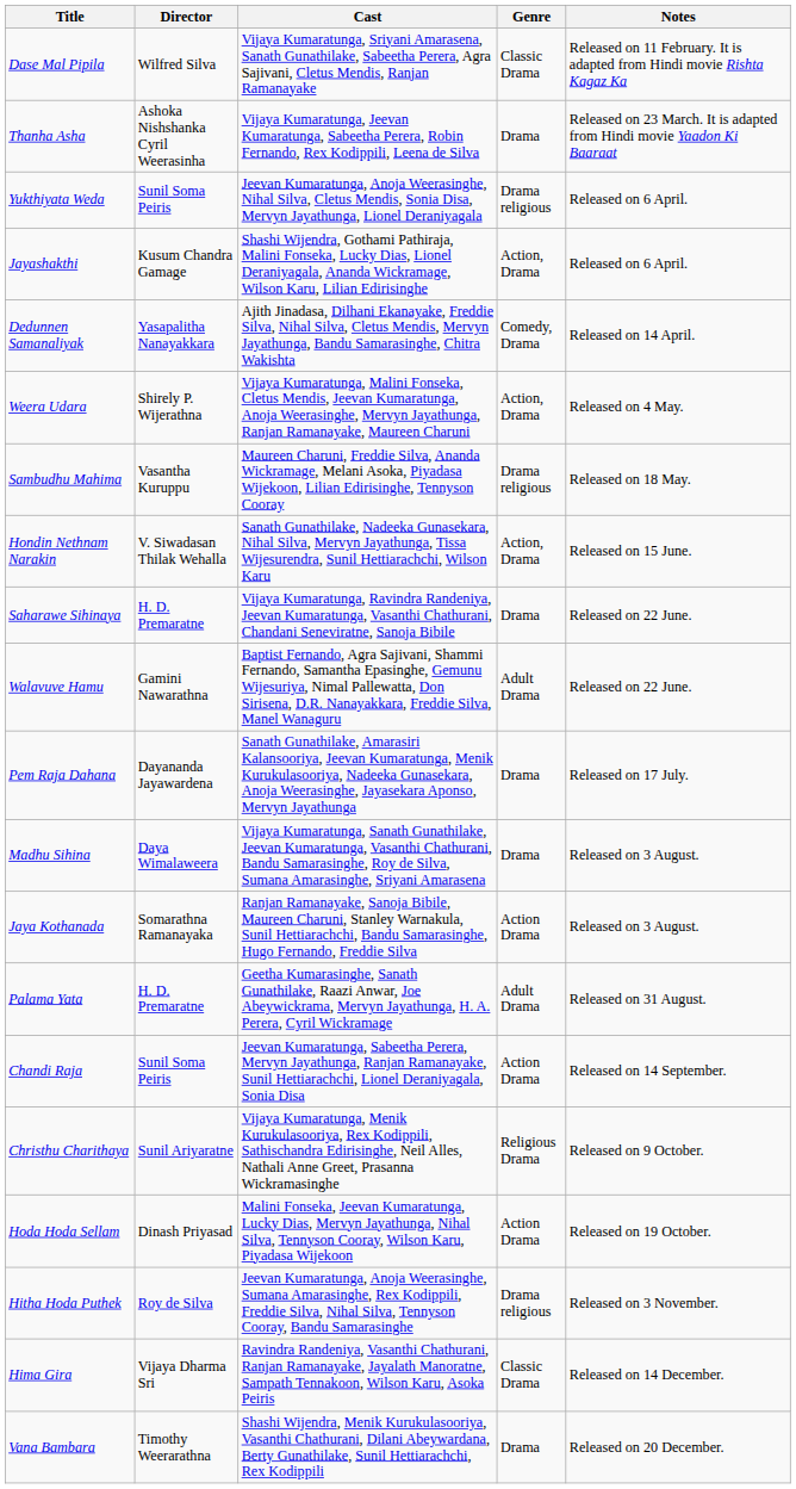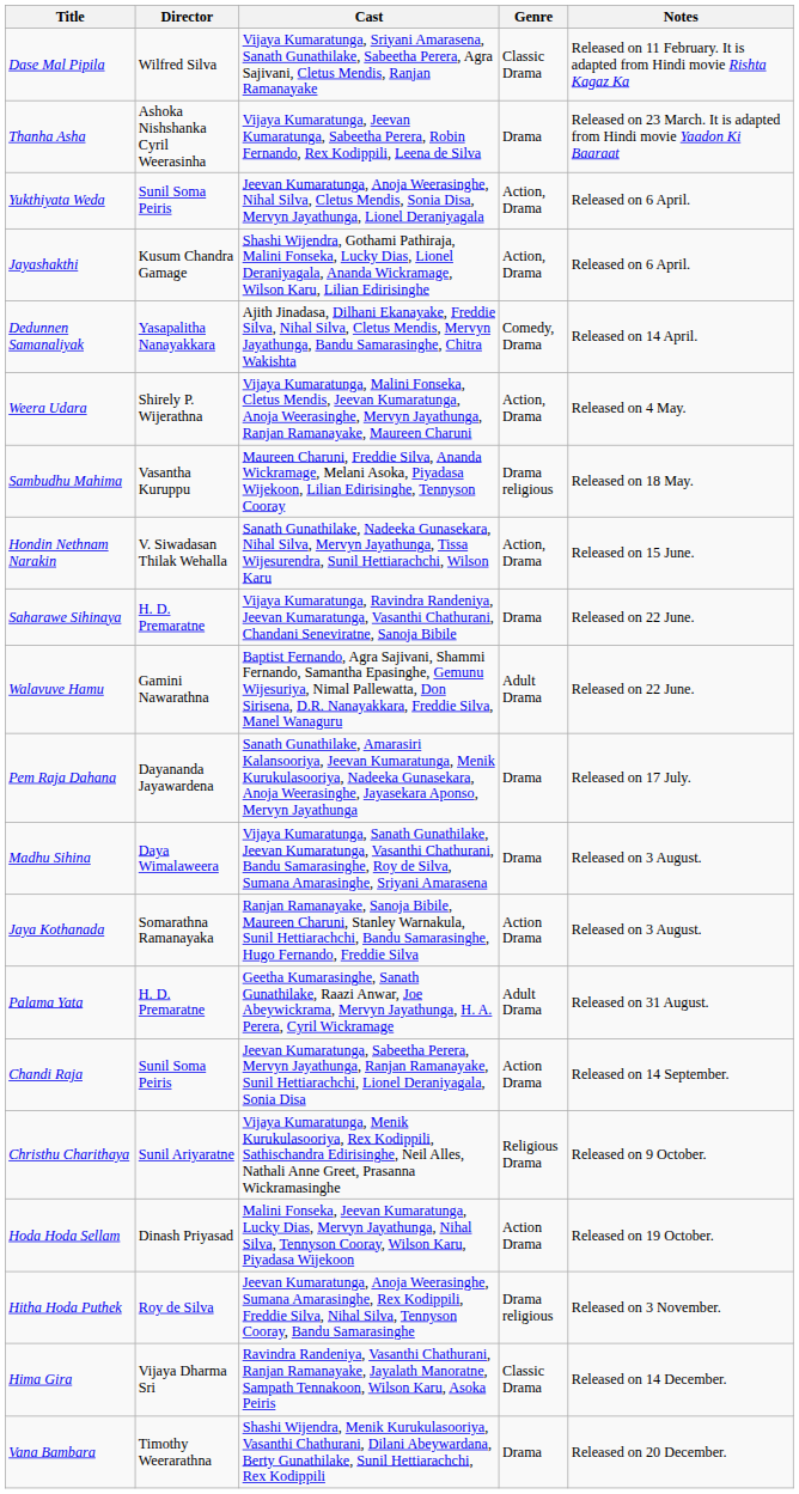 <table class="wikitable">
 <tr>
 <th width=15%>Title</th>
 <th width=12%>Director</th>
 <th width=30%>Cast</th>
 <th width=8%>Genre</th>
 <th width=26%>Notes</th>
 </tr>
 <tr>
 <td><em><a href='#'>Dase Mal Pipila</a></em></td>
 <td>Wilfred Silva</td>
 <td><a href='#'>Vijaya Kumaratunga</a>, <a href='#'>Sriyani Amarasena</a>, <a href='#'>Sanath Gunathilake</a>, <a href='#'>Sabeetha Perera</a>, Agra Sajivani, <a href='#'>Cletus Mendis</a>, <a href='#'>Ranjan Ramanayake</a></td>
 <td>Classic Drama</td>
 <td>Released on 11 February. It is adapted from Hindi movie <em><a href='#'>Rishta Kagaz Ka</a></em></td>
 </tr>
 <tr>
 <td><em><a href='#'>Thanha Asha</a></em></td>
 <td>Ashoka Nishshanka <br> Cyril Weerasinha</td>
 <td><a href='#'>Vijaya Kumaratunga</a>, <a href='#'>Jeevan Kumaratunga</a>, <a href='#'>Sabeetha Perera</a>, <a href='#'>Robin Fernando</a>, <a href='#'>Rex Kodippili</a>, <a href='#'>Leena de Silva</a></td>
 <td>Drama</td>
 <td>Released on 23 March. It is adapted from Hindi movie <em><a href='#'>Yaadon Ki Baaraat</a></em></td>
 </tr>
 <tr>
 <td><em><a href='#'>Yukthiyata Weda</a></em></td>
 <td><a href='#'>Sunil Soma Peiris</a></td>
 <td><a href='#'>Jeevan Kumaratunga</a>, <a href='#'>Anoja Weerasinghe</a>, <a href='#'>Nihal Silva</a>, <a href='#'>Cletus Mendis</a>, <a href='#'>Sonia Disa</a>, <a href='#'>Mervyn Jayathunga</a>, <a href='#'>Lionel Deraniyagala</a></td>
-<td>Drama religious</td>
+<td>Action, Drama</td>
 <td>Released on 6 April.</td>
 </tr>
 <tr>
 <td><em><a href='#'>Jayashakthi</a></em></td>
 <td>Kusum Chandra Gamage</td>
 <td><a href='#'>Shashi Wijendra</a>, Gothami Pathiraja, <a href='#'>Malini Fonseka</a>, <a href='#'>Lucky Dias</a>, <a href='#'>Lionel Deraniyagala</a>, <a href='#'>Ananda Wickramage</a>, <a href='#'>Wilson Karu</a>, <a href='#'>Lilian Edirisinghe</a></td>
 <td>Action, Drama</td>
 <td>Released on 6 April.</td>
 </tr>
 <tr>
 <td><em><a href='#'>Dedunnen Samanaliyak</a></em></td>
 <td><a href='#'>Yasapalitha Nanayakkara</a></td>
 <td>Ajith Jinadasa, <a href='#'>Dilhani Ekanayake</a>, <a href='#'>Freddie Silva</a>, <a href='#'>Nihal Silva</a>, <a href='#'>Cletus Mendis</a>, <a href='#'>Mervyn Jayathunga</a>, <a href='#'>Bandu Samarasinghe</a>, <a href='#'>Chitra Wakishta</a></td>
 <td>Comedy, Drama</td>
 <td>Released on 14 April.</td>
 </tr>
 <tr>
 <td><em><a href='#'>Weera Udara</a></em></td>
 <td>Shirely P. Wijerathna</td>
 <td><a href='#'>Vijaya Kumaratunga</a>, <a href='#'>Malini Fonseka</a>, <a href='#'>Cletus Mendis</a>, <a href='#'>Jeevan Kumaratunga</a>, <a href='#'>Anoja Weerasinghe</a>, <a href='#'>Mervyn Jayathunga</a>, <a href='#'>Ranjan Ramanayake</a>, <a href='#'>Maureen Charuni</a></td>
 <td>Action, Drama</td>
 <td>Released on 4 May.</td>
 </tr>
 <tr>
 <td><em><a href='#'>Sambudhu Mahima</a></em></td>
 <td>Vasantha Kuruppu</td>
 <td><a href='#'>Maureen Charuni</a>, <a href='#'>Freddie Silva</a>, <a href='#'>Ananda Wickramage</a>, Melani Asoka, <a href='#'>Piyadasa Wijekoon</a>, <a href='#'>Lilian Edirisinghe</a>, <a href='#'>Tennyson Cooray</a></td>
 <td>Drama religious</td>
 <td>Released on 18 May.</td>
 </tr>
 <tr>
 <td><em><a href='#'>Hondin Nethnam Narakin</a></em></td>
 <td>V. Siwadasan <br> Thilak Wehalla</td>
 <td><a href='#'>Sanath Gunathilake</a>, <a href='#'>Nadeeka Gunasekara</a>, <a href='#'>Nihal Silva</a>, <a href='#'>Mervyn Jayathunga</a>, <a href='#'>Tissa Wijesurendra</a>, <a href='#'>Sunil Hettiarachchi</a>, <a href='#'>Wilson Karu</a></td>
 <td>Action, Drama</td>
 <td>Released on 15 June.</td>
 </tr>
 <tr>
 <td><em><a href='#'>Saharawe Sihinaya</a></em></td>
 <td><a href='#'>H. D. Premaratne</a></td>
 <td><a href='#'>Vijaya Kumaratunga</a>, <a href='#'>Ravindra Randeniya</a>, <a href='#'>Jeevan Kumaratunga</a>, <a href='#'>Vasanthi Chathurani</a>, <a href='#'>Chandani Seneviratne</a>, <a href='#'>Sanoja Bibile</a></td>
 <td>Drama</td>
 <td>Released on 22 June.</td>
 </tr>
 <tr>
 <td><em><a href='#'>Walavuve Hamu</a></em></td>
 <td>Gamini Nawarathna</td>
 <td><a href='#'>Baptist Fernando</a>, Agra Sajivani, Shammi Fernando, Samantha Epasinghe, <a href='#'>Gemunu Wijesuriya</a>, Nimal Pallewatta, <a href='#'>Don Sirisena</a>, <a href='#'>D.R. Nanayakkara</a>, <a href='#'>Freddie Silva</a>, <a href='#'>Manel Wanaguru</a></td>
 <td>Adult Drama</td>
 <td>Released on 22 June.</td>
 </tr>
 <tr>
 <td><em><a href='#'>Pem Raja Dahana</a></em></td>
 <td>Dayananda Jayawardena</td>
 <td><a href='#'>Sanath Gunathilake</a>, <a href='#'>Amarasiri Kalansooriya</a>, <a href='#'>Jeevan Kumaratunga</a>, <a href='#'>Menik Kurukulasooriya</a>, <a href='#'>Nadeeka Gunasekara</a>, <a href='#'>Anoja Weerasinghe</a>, <a href='#'>Jayasekara Aponso</a>, <a href='#'>Mervyn Jayathunga</a></td>
 <td>Drama</td>
 <td>Released on 17 July.</td>
 </tr>
 <tr>
 <td><em><a href='#'>Madhu Sihina</a></em></td>
 <td><a href='#'>Daya Wimalaweera</a></td>
 <td><a href='#'>Vijaya Kumaratunga</a>, <a href='#'>Sanath Gunathilake</a>, <a href='#'>Jeevan Kumaratunga</a>, <a href='#'>Vasanthi Chathurani</a>, <a href='#'>Bandu Samarasinghe</a>, <a href='#'>Roy de Silva</a>, <a href='#'>Sumana Amarasinghe</a>, <a href='#'>Sriyani Amarasena</a></td>
 <td>Drama</td>
 <td>Released on 3 August.</td>
 </tr>
 <tr>
 <td><em><a href='#'>Jaya Kothanada</a></em></td>
 <td>Somarathna Ramanayaka</td>
 <td><a href='#'>Ranjan Ramanayake</a>, <a href='#'>Sanoja Bibile</a>, <a href='#'>Maureen Charuni</a>, Stanley Warnakula, <a href='#'>Sunil Hettiarachchi</a>, <a href='#'>Bandu Samarasinghe</a>, <a href='#'>Hugo Fernando</a>, <a href='#'>Freddie Silva</a></td>
 <td>Action Drama</td>
 <td>Released on 3 August.</td>
 </tr>
 <tr>
 <td><em><a href='#'>Palama Yata</a></em></td>
 <td><a href='#'>H. D. Premaratne</a></td>
 <td><a href='#'>Geetha Kumarasinghe</a>, <a href='#'>Sanath Gunathilake</a>, Raazi Anwar, <a href='#'>Joe Abeywickrama</a>, <a href='#'>Mervyn Jayathunga</a>, <a href='#'>H. A. Perera</a>, <a href='#'>Cyril Wickramage</a></td>
 <td>Adult Drama</td>
 <td>Released on 31 August.</td>
 </tr>
 <tr>
 <td><em><a href='#'>Chandi Raja</a></em></td>
 <td><a href='#'>Sunil Soma Peiris</a></td>
 <td><a href='#'>Jeevan Kumaratunga</a>, <a href='#'>Sabeetha Perera</a>, <a href='#'>Mervyn Jayathunga</a>, <a href='#'>Ranjan Ramanayake</a>, <a href='#'>Sunil Hettiarachchi</a>, <a href='#'>Lionel Deraniyagala</a>, <a href='#'>Sonia Disa</a></td>
 <td>Action Drama</td>
 <td>Released on 14 September.</td>
 </tr>
 <tr>
 <td><em><a href='#'>Christhu Charithaya</a></em></td>
 <td><a href='#'>Sunil Ariyaratne</a></td>
 <td><a href='#'>Vijaya Kumaratunga</a>, <a href='#'>Menik Kurukulasooriya</a>, <a href='#'>Rex Kodippili</a>, <a href='#'>Sathischandra Edirisinghe</a>, Neil Alles, Nathali Anne Greet, Prasanna Wickramasinghe</td>
 <td>Religious Drama</td>
 <td>Released on 9 October.</td>
 </tr>
 <tr>
 <td><em><a href='#'>Hoda Hoda Sellam</a></em></td>
 <td>Dinash Priyasad</td>
 <td><a href='#'>Malini Fonseka</a>, <a href='#'>Jeevan Kumaratunga</a>, <a href='#'>Lucky Dias</a>, <a href='#'>Mervyn Jayathunga</a>, <a href='#'>Nihal Silva</a>, <a href='#'>Tennyson Cooray</a>, <a href='#'>Wilson Karu</a>, <a href='#'>Piyadasa Wijekoon</a></td>
 <td>Action Drama</td>
 <td>Released on 19 October.</td>
 </tr>
 <tr>
 <td><em><a href='#'>Hitha Hoda Puthek</a></em></td>
 <td><a href='#'>Roy de Silva</a></td>
 <td><a href='#'>Jeevan Kumaratunga</a>, <a href='#'>Anoja Weerasinghe</a>, <a href='#'>Sumana Amarasinghe</a>, <a href='#'>Rex Kodippili</a>, <a href='#'>Freddie Silva</a>, <a href='#'>Nihal Silva</a>, <a href='#'>Tennyson Cooray</a>, <a href='#'>Bandu Samarasinghe</a></td>
 <td>Drama religious</td>
 <td>Released on 3 November.</td>
 </tr>
 <tr>
 <td><em><a href='#'>Hima Gira</a></em></td>
 <td>Vijaya Dharma Sri</td>
 <td><a href='#'>Ravindra Randeniya</a>, <a href='#'>Vasanthi Chathurani</a>, <a href='#'>Ranjan Ramanayake</a>, <a href='#'>Jayalath Manoratne</a>, <a href='#'>Sampath Tennakoon</a>, <a href='#'>Wilson Karu</a>, <a href='#'>Asoka Peiris</a></td>
 <td>Classic Drama</td>
 <td>Released on 14 December.</td>
 </tr>
 <tr>
 <td><em><a href='#'>Vana Bambara</a></em></td>
 <td>Timothy Weerarathna</td>
 <td><a href='#'>Shashi Wijendra</a>, <a href='#'>Menik Kurukulasooriya</a>, <a href='#'>Vasanthi Chathurani</a>, <a href='#'>Dilani Abeywardana</a>, <a href='#'>Berty Gunathilake</a>, <a href='#'>Sunil Hettiarachchi</a>, <a href='#'>Rex Kodippili</a></td>
 <td>Drama</td>
 <td>Released on 20 December.</td>
 </tr>
 </table>
